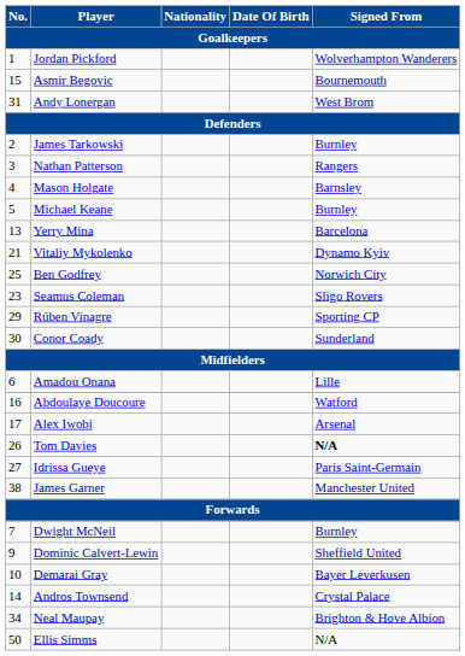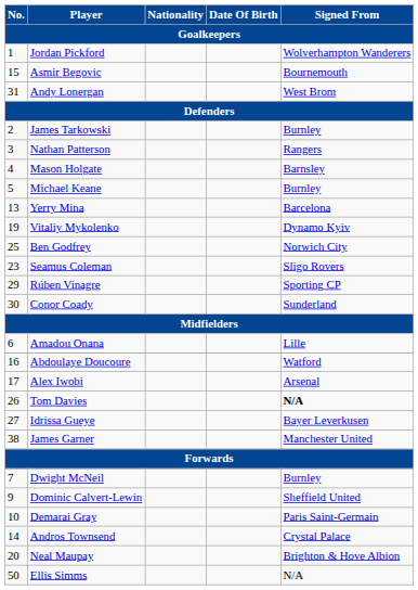 <table class="wikitable" style="text-align:left; font-size:90%;">
 <tr>
 <th style="background:#014593; color:white; text-align:center;">No.</th>
 <th style="background:#014593; color:white; text-align:center;">Player</th>
 <th style="background:#014593; color:white; text-align:center;">Nationality</th>
 <th style="background:#014593; color:white; text-align:center;">Date Of Birth</th>
 <th style="background:#014593; color:white; text-align:center;">Signed From</th>
 </tr>
 <tr>
 <th colspan="10" style="background:#014593; color:white; text-align:center"><strong>Goalkeepers</strong></th>
 </tr>
 <tr>
 <td>1</td>
 <td><a href='#'>Jordan Pickford</a></td>
 <td></td>
 <td></td>
 <td> <a href='#'>Wolverhampton Wanderers</a></td>
 </tr>
 <tr>
 <td>15</td>
 <td><a href='#'>Asmir Begovic</a></td>
 <td></td>
 <td></td>
 <td> <a href='#'>Bournemouth</a></td>
 </tr>
 <tr>
 <td>31</td>
 <td><a href='#'>Andy Lonergan</a></td>
 <td></td>
 <td></td>
 <td> <a href='#'>West Brom</a></td>
 </tr>
 <tr>
 <th colspan="9" style="background:#014593; color:white; text-align:center"><strong>Defenders</strong></th>
 </tr>
 <tr>
 <td>2</td>
 <td><a href='#'>James Tarkowski</a></td>
 <td></td>
 <td></td>
 <td> <a href='#'>Burnley</a></td>
 </tr>
 <tr>
 <td>3</td>
 <td><a href='#'>Nathan Patterson</a></td>
 <td></td>
 <td></td>
 <td> <a href='#'>Rangers</a></td>
 </tr>
 <tr>
 <td>4</td>
 <td><a href='#'>Mason Holgate</a></td>
 <td></td>
 <td></td>
 <td> <a href='#'>Barnsley</a></td>
 </tr>
 <tr>
 <td>5</td>
 <td><a href='#'>Michael Keane</a></td>
 <td></td>
 <td></td>
 <td> <a href='#'>Burnley</a></td>
 </tr>
 <tr>
 <td>13</td>
 <td><a href='#'>Yerry Mina</a></td>
 <td></td>
 <td></td>
 <td> <a href='#'>Barcelona</a></td>
 </tr>
 <tr>
-<td>21</td>
+<td>19</td>
 <td><a href='#'>Vitaliy Mykolenko</a></td>
 <td></td>
 <td></td>
 <td> <a href='#'>Dynamo Kyiv</a></td>
 </tr>
 <tr>
 <td>25</td>
 <td><a href='#'>Ben Godfrey</a></td>
 <td></td>
 <td></td>
 <td> <a href='#'>Norwich City</a></td>
 </tr>
 <tr>
 <td>23</td>
 <td><a href='#'>Seamus Coleman</a></td>
 <td></td>
 <td></td>
 <td> <a href='#'>Sligo Rovers</a></td>
 </tr>
 <tr>
 <td>29</td>
 <td><a href='#'>Rúben Vinagre</a></td>
 <td></td>
 <td></td>
 <td> <a href='#'>Sporting CP</a></td>
 </tr>
 <tr>
 <td>30</td>
 <td><a href='#'>Conor Coady</a></td>
 <td></td>
 <td></td>
 <td> <a href='#'>Sunderland</a></td>
 </tr>
 <tr>
 <th colspan="10" style="background:#014593; color:white; text-align:center"><strong>Midfielders</strong></th>
 </tr>
 <tr>
 <td>6</td>
 <td><a href='#'>Amadou Onana</a></td>
 <td></td>
 <td></td>
 <td> <a href='#'>Lille</a></td>
 </tr>
 <tr>
 </tr>
 <tr>
 <td>16</td>
 <td><a href='#'>Abdoulaye Doucoure</a></td>
 <td></td>
 <td></td>
 <td> <a href='#'>Watford</a></td>
 </tr>
 <tr>
 <td>17</td>
 <td><a href='#'>Alex Iwobi</a></td>
 <td></td>
 <td></td>
 <td> <a href='#'>Arsenal</a></td>
 </tr>
 <tr>
 <td>26</td>
 <td><a href='#'>Tom Davies</a></td>
 <td></td>
 <td></td>
 <td><strong>N/A</strong></td>
 </tr>
 <tr>
 <td>27</td>
 <td><a href='#'>Idrissa Gueye</a></td>
 <td></td>
 <td></td>
-<td> <a href='#'>Paris Saint-Germain</a></td>
+<td> <a href='#'>Bayer Leverkusen</a></td>
 </tr>
 <tr>
 <td>38</td>
 <td><a href='#'>James Garner</a></td>
 <td></td>
 <td></td>
 <td>  <a href='#'>Manchester United</a></td>
 </tr>
 <tr>
 <th colspan="10" style="background:#014593; color:white; text-align:center"><strong>Forwards</strong></th>
 </tr>
 <tr>
 <td>7</td>
 <td><a href='#'>Dwight McNeil</a></td>
 <td></td>
 <td></td>
 <td> <a href='#'>Burnley</a></td>
 </tr>
 <tr>
 <td>9</td>
 <td><a href='#'>Dominic Calvert-Lewin</a></td>
 <td></td>
 <td></td>
 <td> <a href='#'>Sheffield United</a></td>
 </tr>
 <tr>
 <td>10</td>
 <td><a href='#'>Demarai Gray</a></td>
 <td></td>
 <td></td>
-<td> <a href='#'>Bayer Leverkusen</a></td>
+<td> <a href='#'>Paris Saint-Germain</a></td>
 </tr>
 <tr>
 <td>14</td>
 <td><a href='#'>Andros Townsend</a></td>
 <td></td>
 <td></td>
 <td> <a href='#'>Crystal Palace</a></td>
 </tr>
 <tr>
-<td>34</td>
+<td>20</td>
 <td><a href='#'>Neal Maupay</a></td>
 <td></td>
 <td></td>
 <td> <a href='#'>Brighton & Hove Albion</a></td>
 </tr>
 <tr>
 <td>50</td>
 <td><a href='#'>Ellis Simms</a></td>
 <td></td>
 <td></td>
 <td>N/A</td>
 </tr>
 </table>
